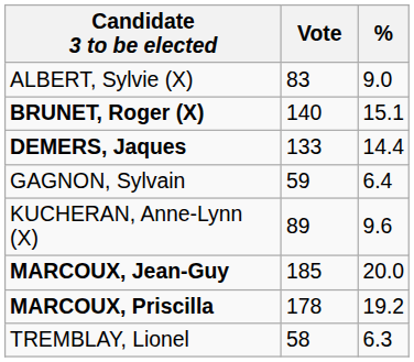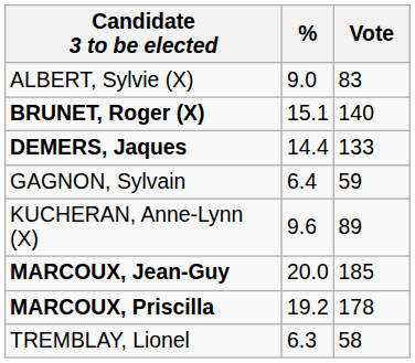 <table class="wikitable">
 <tr>
 <th bgcolor="#DDDDFF" width="200px">Candidate<br><em>3 to be elected</em></th>
+<th bgcolor="#DDDDFF" width="30px">%</th>
 <th bgcolor="#DDDDFF" width="50px">Vote</th>
-<th bgcolor="#DDDDFF" width="30px">%</th>
 </tr>
 <tr>
 <td>ALBERT, Sylvie (X)</td>
+<td>9.0</td>
 <td>83</td>
-<td>9.0</td>
 </tr>
 <tr>
 <td><strong>BRUNET, Roger (X)</strong></td>
+<td>15.1</td>
 <td>140</td>
-<td>15.1</td>
 </tr>
 <tr>
 <td><strong>DEMERS, Jaques</strong></td>
+<td>14.4</td>
 <td>133</td>
-<td>14.4</td>
 </tr>
 <tr>
 <td>GAGNON, Sylvain</td>
+<td>6.4</td>
 <td>59</td>
-<td>6.4</td>
 </tr>
 <tr>
 <td>KUCHERAN, Anne-Lynn (X)</td>
+<td>9.6</td>
 <td>89</td>
-<td>9.6</td>
 </tr>
 <tr>
 <td><strong>MARCOUX, Jean-Guy</strong></td>
+<td>20.0</td>
 <td>185</td>
-<td>20.0</td>
 </tr>
 <tr>
 <td><strong>MARCOUX, Priscilla</strong></td>
+<td>19.2</td>
 <td>178</td>
-<td>19.2</td>
 </tr>
 <tr>
 <td>TREMBLAY, Lionel</td>
+<td>6.3</td>
 <td>58</td>
-<td>6.3</td>
 </tr>
 </table>
